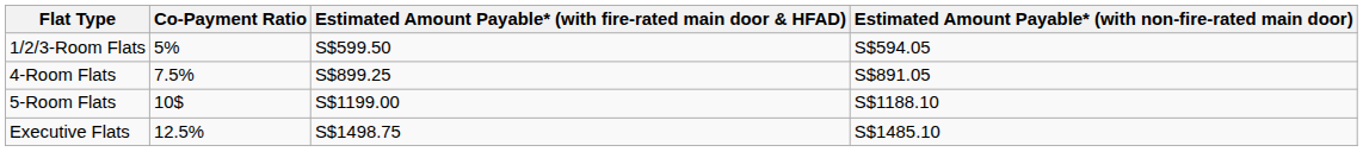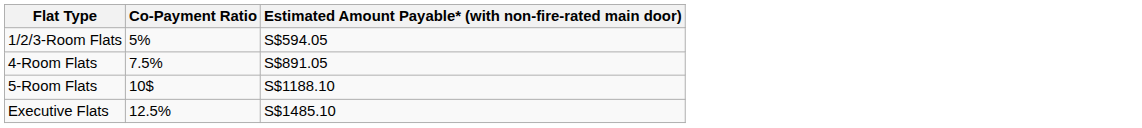 <table class="wikitable">
 <tr>
 <th>Flat Type</th>
 <th>Co-Payment Ratio</th>
-<th>Estimated Amount Payable* (with fire-rated main door & HFAD)</th>
 <th>Estimated Amount Payable* (with non-fire-rated main door)</th>
 </tr>
 <tr>
 <td>1/2/3-Room Flats</td>
 <td>5%</td>
-<td>S$599.50</td>
 <td>S$594.05</td>
 </tr>
 <tr>
 <td>4-Room Flats</td>
 <td>7.5%</td>
-<td>S$899.25</td>
 <td>S$891.05</td>
 </tr>
 <tr>
 <td>5-Room Flats</td>
 <td>10$</td>
-<td>S$1199.00</td>
 <td>S$1188.10</td>
 </tr>
 <tr>
 <td>Executive Flats</td>
 <td>12.5%</td>
-<td>S$1498.75</td>
 <td>S$1485.10</td>
 </tr>
 </table>
